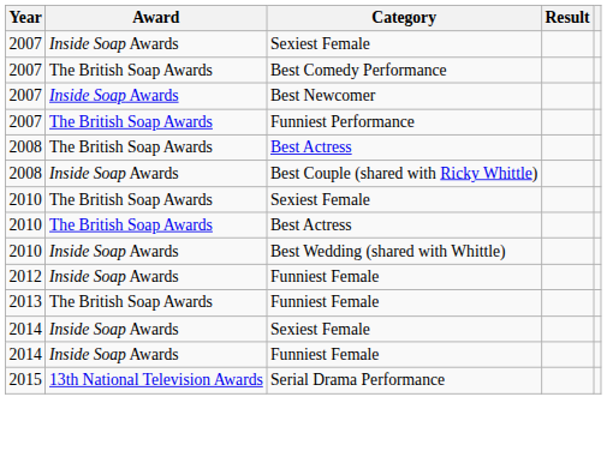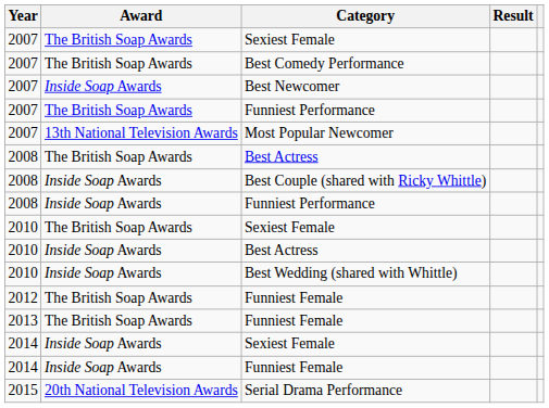 <table class="wikitable sortable">
 <tr>
 <th>Year</th>
 <th>Award</th>
 <th>Category</th>
 <th>Result</th>
 <th scope=col class=unsortable></th>
 </tr>
 <tr>
 <td>2007</td>
-<td><em>Inside Soap</em> Awards</td>
+<td><a href='#'>The British Soap Awards</a></td>
 <td>Sexiest Female</td>
 <td></td>
 <td align="center"></td>
 </tr>
 <tr>
 <td>2007</td>
 <td>The British Soap Awards</td>
 <td>Best Comedy Performance</td>
 <td></td>
 <td align="center"></td>
 </tr>
 <tr>
 <td>2007</td>
 <td><a href='#'><em>Inside Soap</em> Awards</a></td>
 <td>Best Newcomer</td>
 <td></td>
 <td align="center"></td>
 </tr>
 <tr>
 <td>2007</td>
 <td><a href='#'>The British Soap Awards</a></td>
 <td>Funniest Performance</td>
 <td></td>
 <td align="center"></td>
 </tr>
 <tr>
+<td>2007</td>
+<td><a href='#'>13th National Television Awards</a></td>
+<td>Most Popular Newcomer</td>
+<td></td>
+<td align="center"></td>
+</tr>
+<tr>
 <td>2008</td>
 <td>The British Soap Awards</td>
 <td><a href='#'>Best Actress</a></td>
 <td></td>
 <td align="center"></td>
 </tr>
 <tr>
 <td>2008</td>
 <td><em>Inside Soap</em> Awards</td>
 <td>Best Couple (shared with <a href='#'>Ricky Whittle</a>)</td>
 <td></td>
 <td align="center"></td>
 </tr>
 <tr>
+<td>2008</td>
+<td><em>Inside Soap</em> Awards</td>
+<td>Funniest Performance</td>
+<td></td>
+<td align="center"></td>
+</tr>
+<tr>
 <td>2010</td>
 <td>The British Soap Awards</td>
 <td>Sexiest Female</td>
 <td></td>
 <td align="center"></td>
 </tr>
 <tr>
 <td>2010</td>
-<td><a href='#'>The British Soap Awards</a></td>
+<td><em>Inside Soap</em> Awards</td>
 <td>Best Actress</td>
 <td></td>
 <td align="center"></td>
 </tr>
 <tr>
 <td>2010</td>
 <td><em>Inside Soap</em> Awards</td>
 <td>Best Wedding (shared with Whittle)</td>
 <td></td>
 <td align="center"></td>
 </tr>
 <tr>
 <td>2012</td>
-<td><em>Inside Soap</em> Awards</td>
+<td>The British Soap Awards</td>
 <td>Funniest Female</td>
 <td></td>
 <td align="center"></td>
 </tr>
 <tr>
 <td>2013</td>
 <td>The British Soap Awards</td>
 <td>Funniest Female</td>
 <td></td>
 <td align="center"></td>
 </tr>
 <tr>
 <td>2014</td>
 <td><em>Inside Soap</em> Awards</td>
 <td>Sexiest Female</td>
 <td></td>
 <td align="center"></td>
 </tr>
 <tr>
 <td>2014</td>
 <td><em>Inside Soap</em> Awards</td>
 <td>Funniest Female</td>
 <td></td>
 <td align="center"></td>
 </tr>
 <tr>
 <td>2015</td>
-<td><a href='#'>13th National Television Awards</a></td>
+<td><a href='#'>20th National Television Awards</a></td>
 <td>Serial Drama Performance</td>
 <td></td>
 <td align="center"></td>
 </tr>
 </table>
